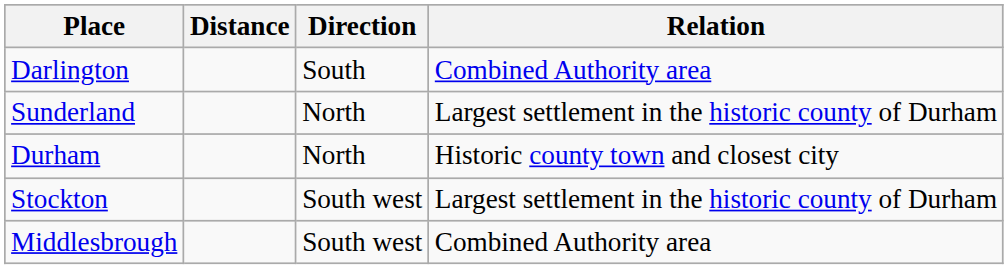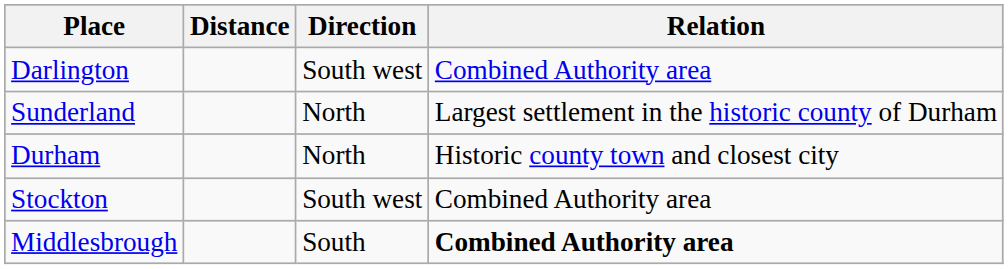 <table class="wikitable">
 <tr>
 <th>Place</th>
 <th>Distance</th>
 <th>Direction</th>
 <th>Relation</th>
 </tr>
 <tr>
 <td><a href='#'>Darlington</a></td>
 <td></td>
-<td>South</td>
+<td>South west</td>
 <td><a href='#'>Combined Authority area</a></td>
 </tr>
 <tr>
 <td><a href='#'>Sunderland</a></td>
 <td></td>
 <td>North</td>
 <td>Largest settlement in the <a href='#'>historic county</a> of Durham</td>
 </tr>
 <tr>
 <td><a href='#'>Durham</a></td>
 <td></td>
 <td>North</td>
 <td>Historic <a href='#'>county town</a> and closest city</td>
 </tr>
 <tr>
 <td><a href='#'>Stockton</a></td>
 <td></td>
 <td>South west</td>
-<td>Largest settlement in the <a href='#'>historic county</a> of Durham</td>
+<td>Combined Authority area</td>
 </tr>
 <tr>
 <td><a href='#'>Middlesbrough</a></td>
 <td></td>
-<td>South west</td>
-<td>Combined Authority area</td>
+<td>South</td>
+<td><strong>Combined Authority area</strong></td>
 </tr>
 </table>
